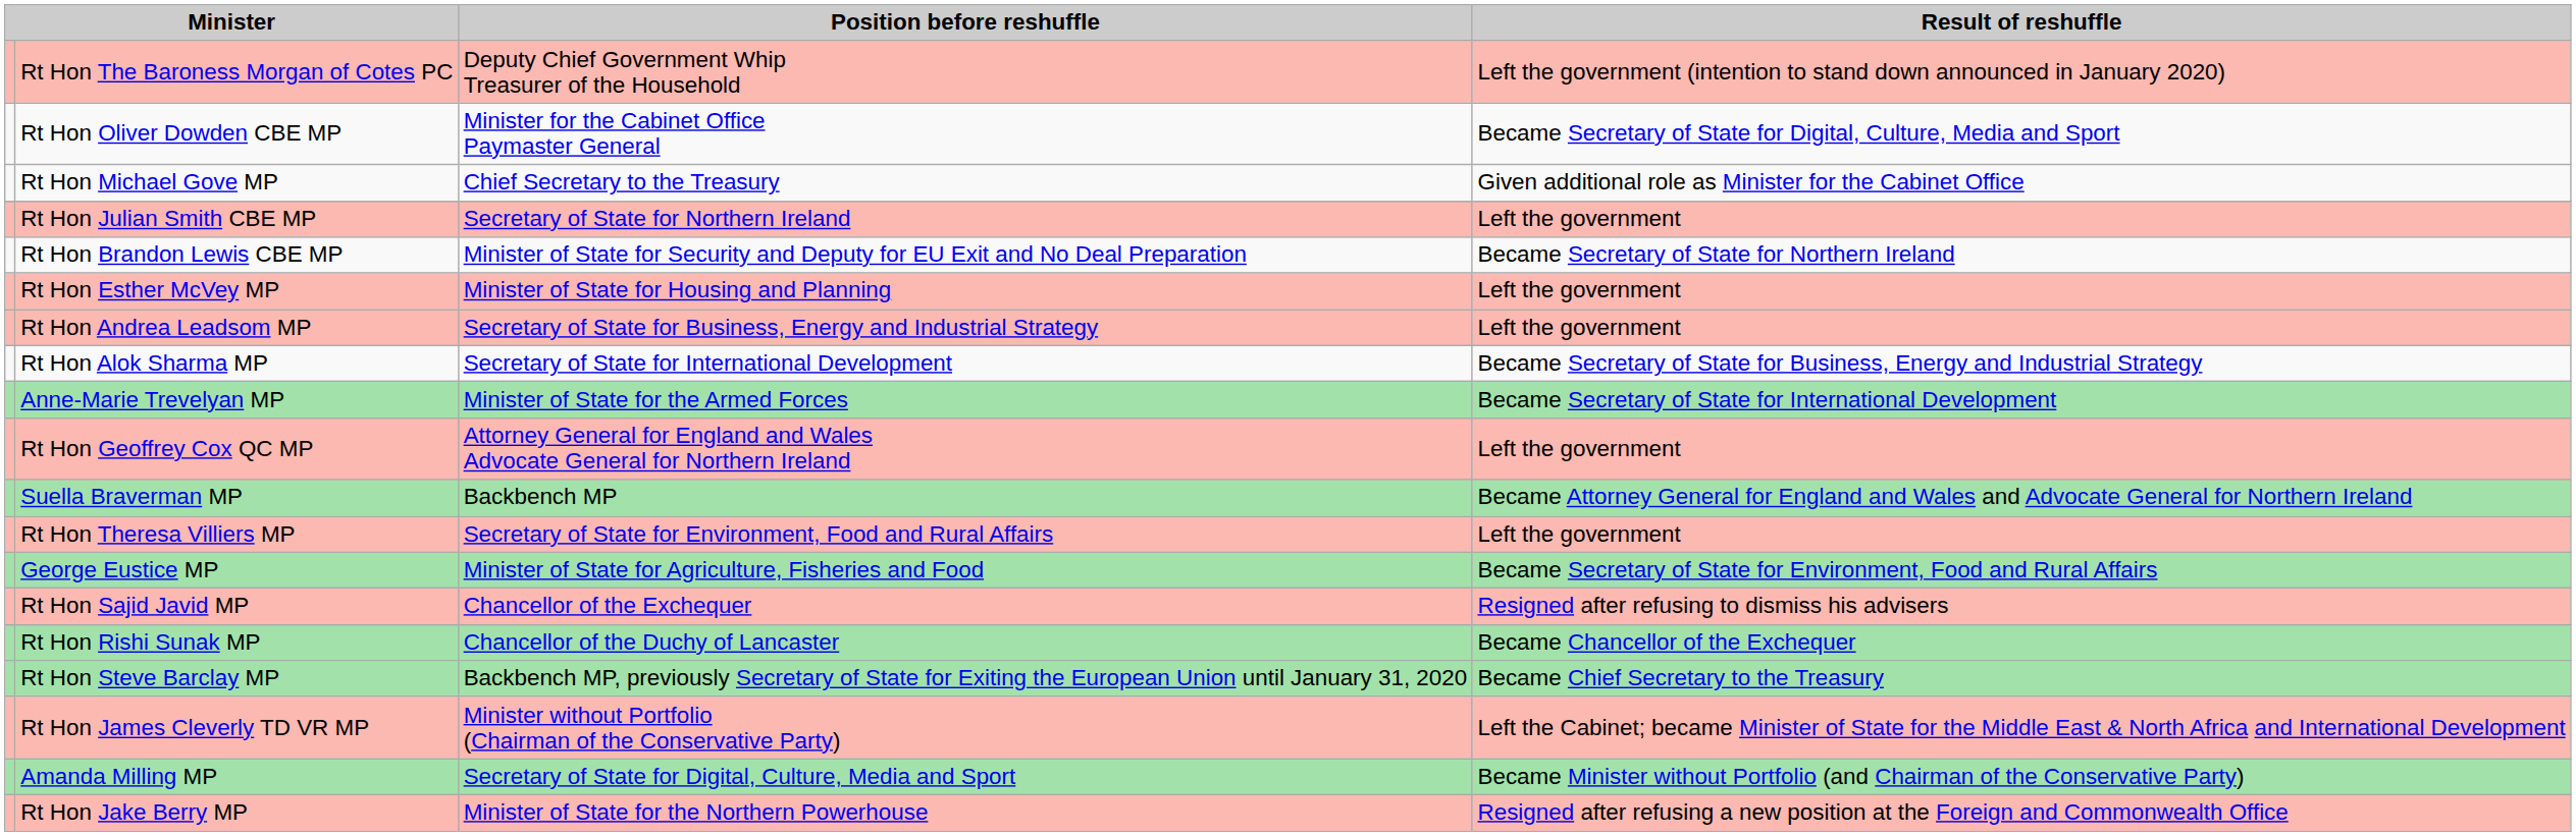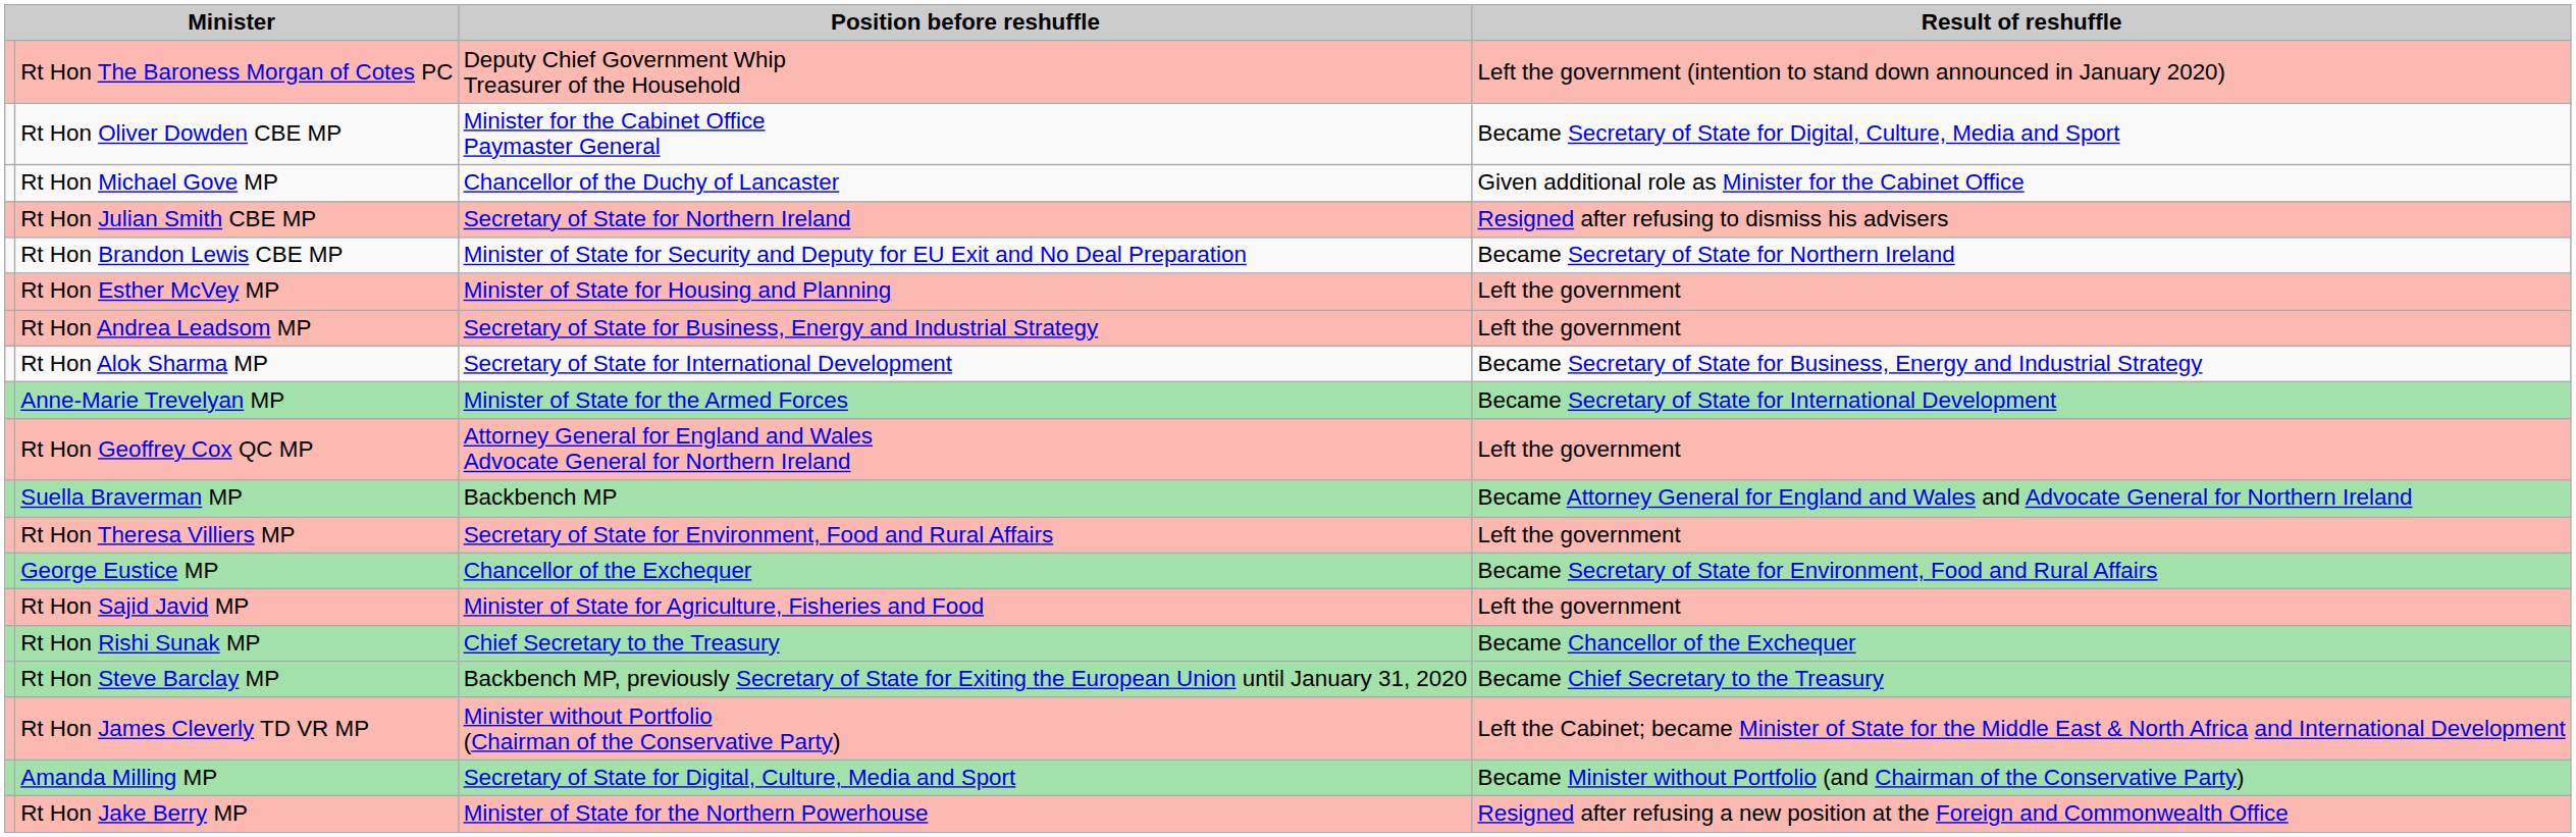 <table class="wikitable">
 <tr>
 <th scope="col" style="background:#ccc;" colspan=2>Minister</th>
 <th scope="col" style="background:#ccc;">Position before reshuffle</th>
 <th scope="col" style="background:#ccc;">Result of reshuffle</th>
 </tr>
 <tr style="background:#FBB9B2;" colspan="4" |>
 <td></td>
 <td>Rt Hon <a href='#'>The Baroness Morgan of Cotes</a> PC</td>
 <td>Deputy Chief Government Whip<br>Treasurer of the Household</td>
 <td>Left the government (intention to stand down announced in January 2020)</td>
 </tr>
 <tr>
 <td></td>
 <td>Rt Hon <a href='#'>Oliver Dowden</a> CBE MP</td>
 <td><a href='#'>Minister for the Cabinet Office</a><br><a href='#'>Paymaster General</a></td>
 <td>Became <a href='#'>Secretary of State for Digital, Culture, Media and Sport</a></td>
 </tr>
 <tr>
 <td></td>
 <td>Rt Hon <a href='#'>Michael Gove</a> MP</td>
-<td><a href='#'>Chief Secretary to the Treasury</a></td>
+<td><a href='#'>Chancellor of the Duchy of Lancaster</a></td>
 <td>Given additional role as <a href='#'>Minister for the Cabinet Office</a></td>
 </tr>
 <tr style="background:#FBB9B2;" colspan="4" |>
 <td></td>
 <td>Rt Hon <a href='#'>Julian Smith</a> CBE MP</td>
 <td><a href='#'>Secretary of State for Northern Ireland</a></td>
-<td>Left the government</td>
+<td><a href='#'>Resigned</a> after refusing to dismiss his advisers</td>
 </tr>
 <tr>
 <td></td>
 <td>Rt Hon <a href='#'>Brandon Lewis</a> CBE MP</td>
 <td><a href='#'>Minister of State for Security and Deputy for EU Exit and No Deal Preparation</a></td>
 <td>Became <a href='#'>Secretary of State for Northern Ireland</a></td>
 </tr>
 <tr style="background:#FBB9B2;" colspan="4" |>
 <td></td>
 <td>Rt Hon <a href='#'>Esther McVey</a> MP</td>
 <td><a href='#'>Minister of State for Housing and Planning</a></td>
 <td>Left the government</td>
 </tr>
 <tr style="background:#FBB9B2;" colspan="4" |>
 <td></td>
 <td>Rt Hon <a href='#'>Andrea Leadsom</a> MP</td>
 <td><a href='#'>Secretary of State for Business, Energy and Industrial Strategy</a></td>
 <td>Left the government</td>
 </tr>
 <tr>
 <td></td>
 <td>Rt Hon <a href='#'>Alok Sharma</a> MP</td>
 <td><a href='#'>Secretary of State for International Development</a></td>
 <td>Became <a href='#'>Secretary of State for Business, Energy and Industrial Strategy</a></td>
 </tr>
 <tr style="background:#A2E2AA;" colspan="4" |>
 <td></td>
 <td><a href='#'>Anne-Marie Trevelyan</a> MP</td>
 <td><a href='#'>Minister of State for the Armed Forces</a></td>
 <td>Became <a href='#'>Secretary of State for International Development</a></td>
 </tr>
 <tr style="background:#FBB9B2;" colspan="4" |>
 <td></td>
 <td>Rt Hon <a href='#'>Geoffrey Cox</a> QC MP</td>
 <td><a href='#'>Attorney General for England and Wales</a><br><a href='#'>Advocate General for Northern Ireland</a></td>
 <td>Left the government</td>
 </tr>
 <tr style="background:#A2E2AA;" colspan="4" |>
 <td></td>
 <td><a href='#'>Suella Braverman</a> MP</td>
 <td>Backbench MP</td>
 <td>Became <a href='#'>Attorney General for England and Wales</a> and <a href='#'>Advocate General for Northern Ireland</a></td>
 </tr>
 <tr style="background:#FBB9B2;" colspan="4" |>
 <td></td>
 <td>Rt Hon <a href='#'>Theresa Villiers</a> MP</td>
 <td><a href='#'>Secretary of State for Environment, Food and Rural Affairs</a></td>
 <td>Left the government</td>
 </tr>
 <tr style="background:#A2E2AA;" colspan="4" |>
 <td></td>
 <td><a href='#'>George Eustice</a> MP</td>
-<td><a href='#'>Minister of State for Agriculture, Fisheries and Food</a></td>
+<td><a href='#'>Chancellor of the Exchequer</a></td>
 <td>Became <a href='#'>Secretary of State for Environment, Food and Rural Affairs</a></td>
 </tr>
 <tr style="background:#FBB9B2;" colspan="4" |>
 <td></td>
 <td>Rt Hon <a href='#'>Sajid Javid</a> MP</td>
-<td><a href='#'>Chancellor of the Exchequer</a></td>
-<td><a href='#'>Resigned</a> after refusing to dismiss his advisers</td>
+<td><a href='#'>Minister of State for Agriculture, Fisheries and Food</a></td>
+<td>Left the government</td>
 </tr>
 <tr style="background:#A2E2AA;" colspan="4" |>
 <td></td>
 <td>Rt Hon <a href='#'>Rishi Sunak</a> MP</td>
-<td><a href='#'>Chancellor of the Duchy of Lancaster</a></td>
+<td><a href='#'>Chief Secretary to the Treasury</a></td>
 <td>Became <a href='#'>Chancellor of the Exchequer</a></td>
 </tr>
 <tr style="background:#A2E2AA;" colspan="4" |>
 <td></td>
 <td>Rt Hon <a href='#'>Steve Barclay</a> MP</td>
 <td>Backbench MP, previously <a href='#'>Secretary of State for Exiting the European Union</a> until January 31, 2020</td>
 <td>Became <a href='#'>Chief Secretary to the Treasury</a></td>
 </tr>
 <tr style="background:#FBB9B2;" colspan="4" |>
 <td></td>
 <td>Rt Hon <a href='#'>James Cleverly</a> TD VR MP</td>
 <td><a href='#'>Minister without Portfolio</a><br>(<a href='#'>Chairman of the Conservative Party</a>)</td>
 <td>Left the Cabinet; became <a href='#'>Minister of State for the Middle East & North Africa</a> <a href='#'>and International Development</a></td>
 </tr>
 <tr style="background:#A2E2AA;" colspan="4" |>
 <td></td>
 <td><a href='#'>Amanda Milling</a> MP</td>
 <td><a href='#'>Secretary of State for Digital, Culture, Media and Sport</a></td>
 <td>Became <a href='#'>Minister without Portfolio</a> (and <a href='#'>Chairman of the Conservative Party</a>)</td>
 </tr>
 <tr style="background:#FBB9B2;" colspan="4" |>
 <td></td>
 <td>Rt Hon <a href='#'>Jake Berry</a> MP</td>
 <td><a href='#'>Minister of State for the Northern Powerhouse</a></td>
 <td><a href='#'>Resigned</a> after refusing a new position at the <a href='#'>Foreign and Commonwealth Office</a></td>
 </tr>
 </table>
